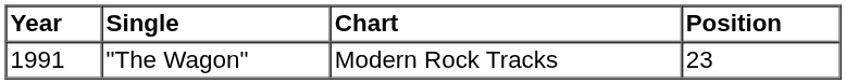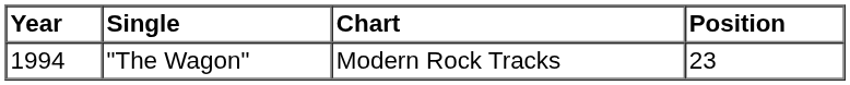 <table border=1 cellspacing=0 cellpadding=2 width="550">
 <tr>
 <th align="left" valign="top">Year</th>
 <th align="left" valign="top">Single</th>
 <th align="left" valign="top">Chart</th>
 <th align="left" valign="top">Position</th>
 </tr>
 <tr>
-<td align="left" valign="top">1991</td>
+<td align="left" valign="top">1994</td>
 <td align="left" valign="top">"The Wagon"</td>
 <td align="left" valign="top">Modern Rock Tracks</td>
 <td align="left" valign="top">23</td>
 </tr>
 <tr>
 </tr>
 </table>
